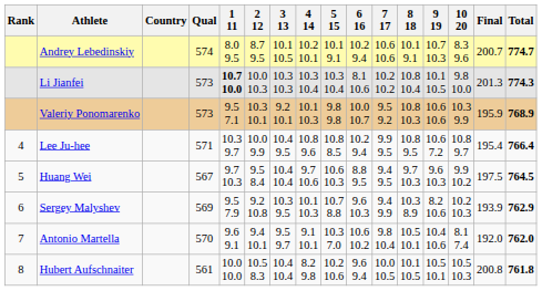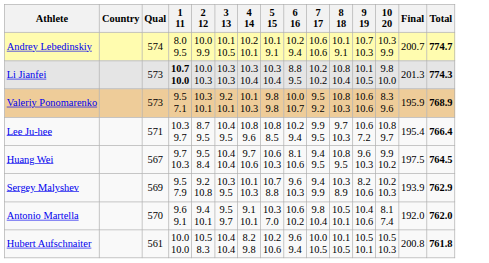 <table class="wikitable sortable">
 <tr>
-<th>Rank</th>
 <th>Athlete</th>
 <th>Country</th>
 <th>Qual</th>
 <th class="unsortable" style="width: 28px">1<br>11</th>
 <th class="unsortable" style="width: 28px">2<br>12</th>
 <th class="unsortable" style="width: 28px">3<br>13</th>
 <th class="unsortable" style="width: 28px">4<br>14</th>
 <th class="unsortable" style="width: 28px">5<br>15</th>
 <th class="unsortable" style="width: 28px">6<br>16</th>
 <th class="unsortable" style="width: 28px">7<br>17</th>
 <th class="unsortable" style="width: 28px">8<br>18</th>
 <th class="unsortable" style="width: 28px">9<br>19</th>
 <th class="unsortable" style="width: 28px">10<br>20</th>
 <th>Final</th>
 <th>Total</th>
 </tr>
 <tr style="background:#fffcaf;">
-<td align="center"></td>
 <td align="left"><a href='#'>Andrey Lebedinskiy</a></td>
 <td align="left"></td>
 <td align="center">574</td>
 <td align="center">8.0<br>9.5</td>
-<td align="center">8.7<br>9.5</td>
+<td align="center">10.0<br>9.9</td>
 <td align="center">10.1<br>10.5</td>
 <td align="center">10.2<br>10.1</td>
 <td align="center">10.1<br>9.1</td>
 <td align="center">10.2<br>9.4</td>
 <td align="center">10.6<br>10.6</td>
 <td align="center">10.1<br>9.1</td>
 <td align="center">10.7<br>10.3</td>
-<td align="center">8.3<br>9.6</td>
+<td align="center">10.3<br>9.9</td>
 <td align="center">200.7</td>
 <td align="center"><strong>774.7</strong></td>
 </tr>
 <tr style="background:#e5e5e5;">
-<td align="center"></td>
 <td align="left"><a href='#'>Li Jianfei</a></td>
 <td align="left"></td>
 <td align="center">573</td>
 <td align="center"><strong>10.7<br>10.0</strong></td>
 <td align="center">10.0<br>10.3</td>
 <td align="center">10.3<br>10.3</td>
 <td align="center">10.3<br>10.4</td>
 <td align="center">10.3<br>10.4</td>
-<td align="center">8.1<br>10.6</td>
+<td align="center">8.8<br>9.5</td>
 <td align="center">10.2<br>10.2</td>
 <td align="center">10.8<br>10.4</td>
 <td align="center">10.1<br>10.5</td>
 <td align="center">9.8<br>10.0</td>
 <td align="center">201.3</td>
 <td align="center"><strong>774.3</strong></td>
 </tr>
 <tr style="background:#ec9;">
-<td align="center"></td>
 <td align="left"><a href='#'>Valeriy Ponomarenko</a></td>
 <td align="left"></td>
 <td align="center">573</td>
 <td align="center">9.5<br>7.1</td>
 <td align="center">10.3<br>10.1</td>
 <td align="center">9.2<br>10.1</td>
 <td align="center">10.1<br>10.3</td>
 <td align="center">9.8<br>9.8</td>
 <td align="center">10.0<br>10.7</td>
 <td align="center">9.5<br>9.2</td>
 <td align="center">10.8<br>10.3</td>
 <td align="center">10.6<br>10.6</td>
-<td align="center">10.3<br>9.9</td>
+<td align="center">8.3<br>9.6</td>
 <td align="center">195.9</td>
 <td align="center"><strong>768.9</strong></td>
 </tr>
 <tr>
-<td align="center">4</td>
 <td align="left"><a href='#'>Lee Ju-hee</a></td>
 <td align="left"></td>
 <td align="center">571</td>
 <td align="center">10.3<br>9.7</td>
-<td align="center">10.0<br>9.9</td>
+<td align="center">8.7<br>9.5</td>
 <td align="center">10.4<br>9.5</td>
 <td align="center">10.8<br>9.6</td>
 <td align="center">10.8<br>8.5</td>
 <td align="center">10.2<br>9.4</td>
 <td align="center">9.9<br>9.5</td>
-<td align="center">10.8<br>9.5</td>
+<td align="center">9.7<br>10.3</td>
 <td align="center">10.6<br>7.2</td>
 <td align="center">10.8<br>9.7</td>
 <td align="center">195.4</td>
 <td align="center"><strong>766.4</strong></td>
 </tr>
 <tr>
-<td align="center">5</td>
 <td align="left"><a href='#'>Huang Wei</a></td>
 <td align="left"></td>
 <td align="center">567</td>
 <td align="center">9.7<br>10.3</td>
 <td align="center">9.5<br>8.4</td>
 <td align="center">10.4<br>10.4</td>
 <td align="center">9.7<br>10.6</td>
 <td align="center">10.6<br>10.3</td>
-<td align="center">8.8<br>9.5</td>
+<td align="center">8.1<br>10.6</td>
 <td align="center">9.4<br>9.5</td>
-<td align="center">9.7<br>10.3</td>
+<td align="center">10.8<br>9.5</td>
 <td align="center">9.6<br>10.3</td>
 <td align="center">9.9<br>10.2</td>
 <td align="center">197.5</td>
 <td align="center"><strong>764.5</strong></td>
 </tr>
 <tr>
-<td align="center">6</td>
 <td align="left"><a href='#'>Sergey Malyshev</a></td>
 <td align="left"></td>
 <td align="center">569</td>
 <td align="center">9.5<br>7.9</td>
 <td align="center">9.2<br>10.8</td>
 <td align="center">10.3<br>9.5</td>
 <td align="center">10.1<br>10.3</td>
 <td align="center">10.7<br>8.8</td>
 <td align="center">9.6<br>10.3</td>
 <td align="center">9.4<br>9.9</td>
 <td align="center">10.3<br>8.9</td>
 <td align="center">8.2<br>10.6</td>
 <td align="center">10.2<br>10.3</td>
 <td align="center">193.9</td>
 <td align="center"><strong>762.9</strong></td>
 </tr>
 <tr>
-<td align="center">7</td>
 <td align="left"><a href='#'>Antonio Martella</a></td>
 <td align="left"></td>
 <td align="center">570</td>
 <td align="center">9.6<br>9.1</td>
 <td align="center">9.4<br>10.1</td>
 <td align="center">9.5<br>9.7</td>
 <td align="center">9.1<br>10.1</td>
 <td align="center">10.3<br>7.0</td>
 <td align="center">10.6<br>10.2</td>
 <td align="center">9.8<br>10.4</td>
 <td align="center">10.5<br>10.1</td>
 <td align="center">10.4<br>10.6</td>
 <td align="center">8.1<br>7.4</td>
 <td align="center">192.0</td>
 <td align="center"><strong>762.0</strong></td>
 </tr>
 <tr>
-<td align="center">8</td>
 <td align="left"><a href='#'>Hubert Aufschnaiter</a></td>
 <td align="left"></td>
 <td align="center">561</td>
 <td align="center">10.0<br>10.0</td>
 <td align="center">10.5<br>8.3</td>
 <td align="center">10.4<br>10.4</td>
 <td align="center">8.2<br>9.8</td>
 <td align="center">10.2<br>10.6</td>
 <td align="center">9.6<br>9.4</td>
 <td align="center">10.0<br>10.5</td>
 <td align="center">10.1<br>10.5</td>
 <td align="center">10.5<br>10.1</td>
 <td align="center">10.5<br>10.3</td>
 <td align="center">200.8</td>
 <td align="center"><strong>761.8</strong></td>
 </tr>
 </table>
